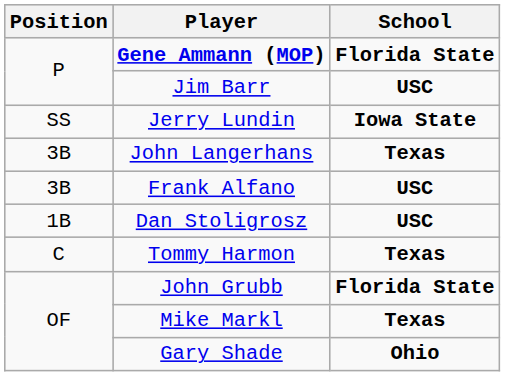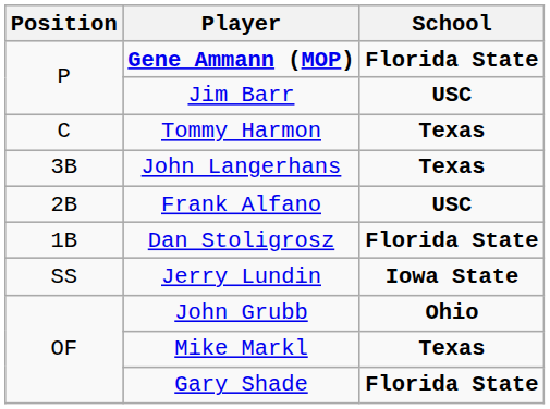 <table class="wikitable" style=text-align:center>
 <tr>
 <th>Position</th>
 <th>Player</th>
 <th>School</th>
 </tr>
 <tr>
 <td rowspan=2>P</td>
 <td><strong><a href='#'>Gene Ammann</a> (<a href='#'>MOP</a>)</strong></td>
 <td style=><strong>Florida State</strong></td>
 </tr>
 <tr>
 <td><a href='#'>Jim Barr</a></td>
 <td style=><strong>USC</strong></td>
 </tr>
 <tr>
-<td>SS</td>
-<td><a href='#'>Jerry Lundin</a></td>
-<td style=><strong>Iowa State</strong></td>
+<td>C</td>
+<td><a href='#'>Tommy Harmon</a></td>
+<td style=><strong>Texas</strong></td>
 </tr>
 <tr>
 <td>3B</td>
 <td><a href='#'>John Langerhans</a></td>
 <td style=><strong>Texas</strong></td>
 </tr>
 <tr>
-<td>3B</td>
+<td>2B</td>
 <td><a href='#'>Frank Alfano</a></td>
 <td style=><strong>USC</strong></td>
 </tr>
 <tr>
 <td>1B</td>
 <td><a href='#'>Dan Stoligrosz</a></td>
-<td style=><strong>USC</strong></td>
+<td style=><strong>Florida State</strong></td>
 </tr>
 <tr>
-<td>C</td>
-<td><a href='#'>Tommy Harmon</a></td>
-<td style=><strong>Texas</strong></td>
+<td>SS</td>
+<td><a href='#'>Jerry Lundin</a></td>
+<td style=><strong>Iowa State</strong></td>
 </tr>
 <tr>
 <td rowspan=3>OF</td>
 <td><a href='#'>John Grubb</a></td>
-<td style=><strong>Florida State</strong></td>
+<td style=><strong>Ohio</strong></td>
 </tr>
 <tr>
 <td><a href='#'>Mike Markl</a></td>
 <td style=><strong>Texas</strong></td>
 </tr>
 <tr>
 <td><a href='#'>Gary Shade</a></td>
-<td style=><strong>Ohio</strong></td>
+<td style=><strong>Florida State</strong></td>
 </tr>
 </table>
